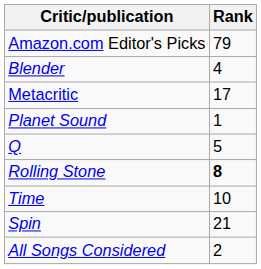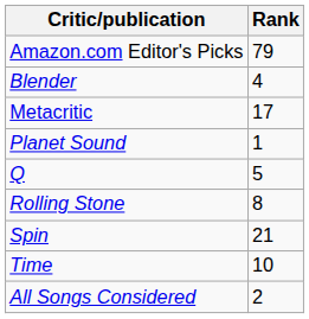 <table class="wikitable">
 <tr>
 <th align="center">Critic/publication</th>
 <th align="center">Rank</th>
 </tr>
 <tr>
 <td><a href='#'>Amazon.com</a> Editor's Picks</td>
 <td>79</td>
 </tr>
 <tr>
 <td><em><a href='#'>Blender</a></em></td>
 <td>4</td>
 </tr>
 <tr>
 <td><a href='#'>Metacritic</a></td>
 <td>17</td>
 </tr>
 <tr>
 <td><em><a href='#'>Planet Sound</a></em></td>
 <td>1</td>
 </tr>
 <tr>
 <td><em><a href='#'>Q</a></em></td>
 <td>5</td>
 </tr>
 <tr>
 <td><em><a href='#'>Rolling Stone</a></em></td>
-<td><strong>8</strong></td>
+<td>8</td>
+</tr>
+<tr>
+<td><em><a href='#'>Spin</a></em></td>
+<td>21</td>
 </tr>
 <tr>
 <td><em><a href='#'>Time</a></em></td>
 <td>10</td>
 </tr>
 <tr>
-<td><em><a href='#'>Spin</a></em></td>
-<td>21</td>
-</tr>
-<tr>
 <td><em><a href='#'>All Songs Considered</a></em></td>
 <td>2</td>
 </tr>
 </table>
